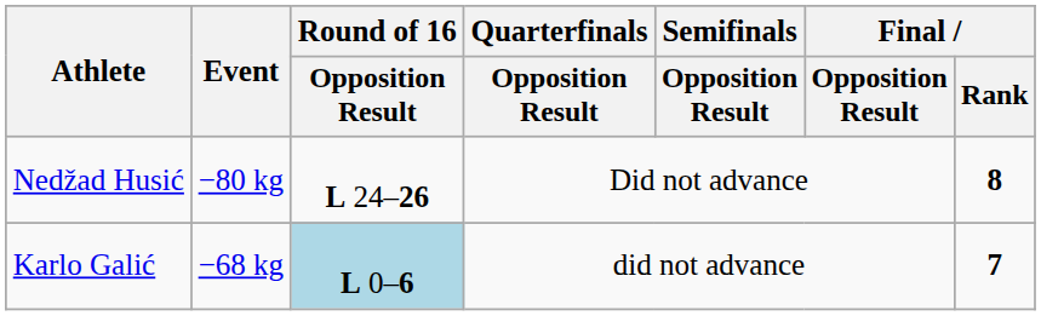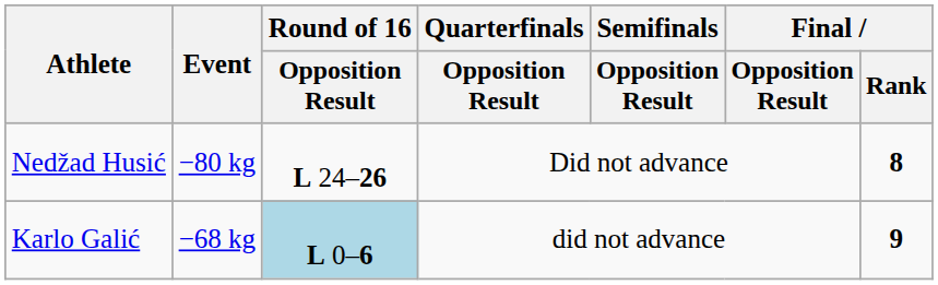 <table class="wikitable" style="font-size:90%">
 <tr>
 <th rowspan="2">Athlete</th>
 <th rowspan="2">Event</th>
 <th>Round of 16</th>
 <th>Quarterfinals</th>
 <th>Semifinals</th>
 <th colspan=2>Final / </th>
 </tr>
 <tr style="font-size:95%">
 <th>Opposition<br>Result</th>
 <th>Opposition<br>Result</th>
 <th>Opposition<br>Result</th>
 <th>Opposition<br>Result</th>
 <th>Rank</th>
 </tr>
 <tr align=center>
 <td align=left><a href='#'>Nedžad Husić</a></td>
 <td align=left><a href='#'>−80 kg</a></td>
 <td><br><strong>L</strong> 24–<strong>26</strong></td>
 <td colspan=3>Did not advance</td>
 <td><strong>8</strong></td>
 </tr>
 <tr align=center>
 <td align=left><a href='#'>Karlo Galić</a></td>
 <td align=left><a href='#'>−68 kg</a></td>
 <td style="background: lightblue;"><br><strong>L</strong> 0–<strong>6</strong></td>
 <td colspan=3>did not advance</td>
-<td><strong>7</strong></td>
+<td><strong>9</strong></td>
 </tr>
 </table>
